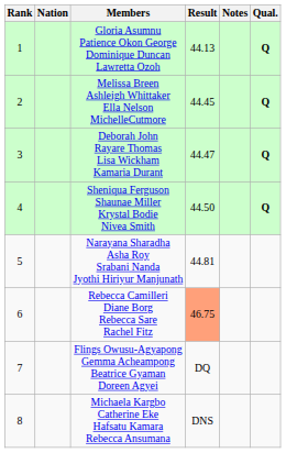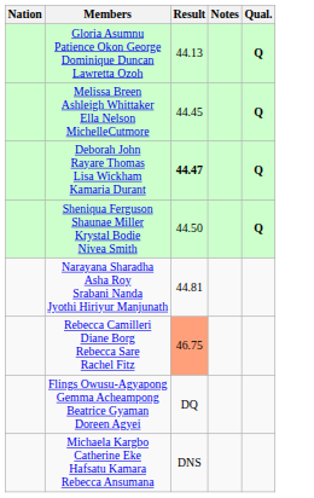 <table class="wikitable" style="text-align:center">
 <tr>
-<th>Rank</th>
 <th>Nation</th>
 <th>Members</th>
 <th>Result</th>
 <th>Notes</th>
 <th>Qual.</th>
 </tr>
 <tr bgcolor=ccffcc>
-<td>1</td>
 <td align="left"></td>
 <td><a href='#'>Gloria Asumnu</a><br><a href='#'>Patience Okon George</a><br><a href='#'>Dominique Duncan</a><br><a href='#'>Lawretta Ozoh</a></td>
 <td>44.13</td>
 <td></td>
 <td><strong>Q</strong></td>
 </tr>
 <tr bgcolor=ccffcc>
-<td>2</td>
 <td align="left"></td>
 <td><a href='#'>Melissa Breen</a><br><a href='#'>Ashleigh Whittaker</a><br><a href='#'>Ella Nelson</a><br><a href='#'>MichelleCutmore</a></td>
 <td>44.45</td>
 <td></td>
 <td><strong>Q</strong></td>
 </tr>
 <tr bgcolor=ccffcc>
-<td>3</td>
 <td align="left"></td>
 <td><a href='#'>Deborah John</a><br><a href='#'>Rayare Thomas</a><br><a href='#'>Lisa Wickham</a><br><a href='#'>Kamaria Durant</a></td>
-<td>44.47</td>
+<td><strong>44.47</strong></td>
 <td></td>
 <td><strong>Q</strong></td>
 </tr>
 <tr bgcolor=ccffcc>
-<td>4</td>
 <td align="left"></td>
 <td><a href='#'>Sheniqua Ferguson</a><br><a href='#'>Shaunae Miller</a><br><a href='#'>Krystal Bodie</a><br><a href='#'>Nivea Smith</a></td>
 <td>44.50</td>
 <td></td>
 <td><strong>Q</strong></td>
 </tr>
 <tr>
-<td>5</td>
 <td align="left"></td>
 <td><a href='#'>Narayana Sharadha</a><br><a href='#'>Asha Roy</a><br><a href='#'>Srabani Nanda</a><br><a href='#'>Jyothi Hiriyur Manjunath</a></td>
 <td>44.81</td>
 <td></td>
 <td></td>
 </tr>
 <tr>
-<td>6</td>
 <td align="left"></td>
 <td><a href='#'>Rebecca Camilleri</a><br><a href='#'>Diane Borg</a><br><a href='#'>Rebecca Sare</a><br><a href='#'>Rachel Fitz</a></td>
 <td style="background: lightsalmon;">46.75</td>
 <td></td>
 <td></td>
 </tr>
 <tr>
-<td>7</td>
 <td align="left"></td>
 <td><a href='#'>Flings Owusu-Agyapong</a><br><a href='#'>Gemma Acheampong</a><br><a href='#'>Beatrice Gyaman</a><br><a href='#'>Doreen Agyei</a></td>
 <td>DQ</td>
 <td></td>
 <td></td>
 </tr>
 <tr>
-<td>8</td>
 <td align="left"></td>
 <td><a href='#'>Michaela Kargbo</a><br><a href='#'>Catherine Eke</a><br><a href='#'>Hafsatu Kamara</a><br><a href='#'>Rebecca Ansumana</a></td>
 <td>DNS</td>
 <td></td>
 <td></td>
 </tr>
 </table>
